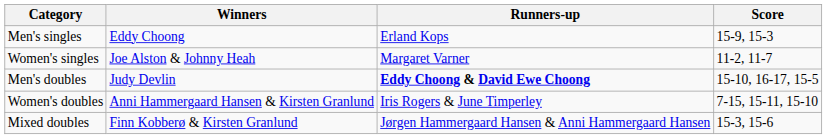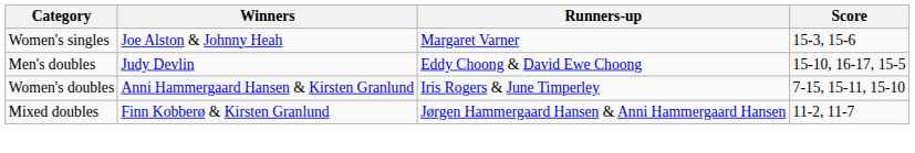 <table class=wikitable style="margin:auto;">
 <tr>
 <th>Category</th>
 <th>Winners</th>
 <th>Runners-up</th>
 <th>Score</th>
 </tr>
 <tr>
-<td>Men's singles</td>
-<td> <a href='#'>Eddy Choong</a></td>
-<td> <a href='#'>Erland Kops</a></td>
-<td>15-9, 15-3</td>
-</tr>
-<tr>
 <td>Women's singles</td>
 <td> <a href='#'>Joe Alston</a> &  <a href='#'>Johnny Heah</a></td>
 <td> <a href='#'>Margaret Varner</a></td>
-<td>11-2, 11-7</td>
+<td>15-3, 15-6</td>
 </tr>
 <tr>
 <td>Men's doubles</td>
 <td> <a href='#'>Judy Devlin</a></td>
-<td><strong> <a href='#'>Eddy Choong</a> & <a href='#'>David Ewe Choong</a></strong></td>
+<td> <a href='#'>Eddy Choong</a> & <a href='#'>David Ewe Choong</a></td>
 <td>15-10, 16-17, 15-5</td>
 </tr>
 <tr>
 <td>Women's doubles</td>
 <td> <a href='#'>Anni Hammergaard Hansen</a> & <a href='#'>Kirsten Granlund</a></td>
 <td> <a href='#'>Iris Rogers</a> & <a href='#'>June Timperley</a></td>
 <td>7-15, 15-11, 15-10</td>
 </tr>
 <tr>
 <td>Mixed doubles</td>
 <td> <a href='#'>Finn Kobberø</a> & <a href='#'>Kirsten Granlund</a></td>
 <td> <a href='#'>Jørgen Hammergaard Hansen</a> & <a href='#'>Anni Hammergaard Hansen</a></td>
-<td>15-3, 15-6</td>
+<td>11-2, 11-7</td>
 </tr>
 </table>
